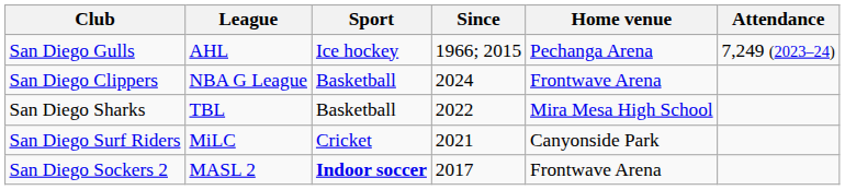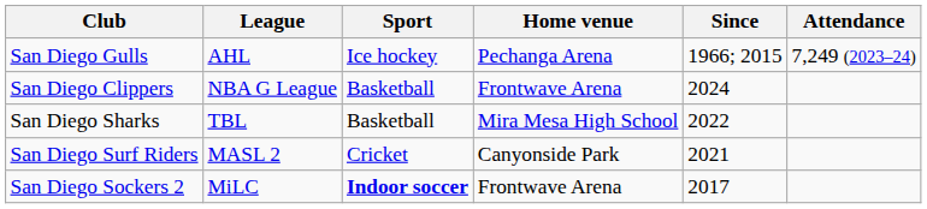 <table class="wikitable sortable" style="text-align:left;">
 <tr>
 <th>Club</th>
 <th>League</th>
 <th>Sport</th>
+<th>Home venue</th>
 <th>Since</th>
-<th>Home venue</th>
 <th>Attendance</th>
 </tr>
 <tr>
 <td align="left"><a href='#'>San Diego Gulls</a></td>
 <td><a href='#'>AHL</a></td>
 <td><a href='#'>Ice hockey</a></td>
+<td><a href='#'>Pechanga Arena</a></td>
 <td>1966; 2015</td>
-<td><a href='#'>Pechanga Arena</a></td>
 <td>7,249 <small>(<a href='#'>2023–24</a>)</small></td>
 </tr>
 <tr>
 <td align="left"><a href='#'>San Diego Clippers</a></td>
 <td><a href='#'>NBA G League</a></td>
 <td><a href='#'>Basketball</a></td>
+<td><a href='#'>Frontwave Arena</a></td>
 <td>2024</td>
-<td><a href='#'>Frontwave Arena</a></td>
 <td></td>
 </tr>
 <tr>
 <td>San Diego Sharks</td>
 <td><a href='#'>TBL</a></td>
 <td>Basketball</td>
+<td><a href='#'>Mira Mesa High School</a></td>
 <td>2022</td>
-<td><a href='#'>Mira Mesa High School</a></td>
 <td></td>
 </tr>
 <tr>
 <td align="left"><a href='#'>San Diego Surf Riders</a></td>
-<td><a href='#'>MiLC</a></td>
+<td><a href='#'>MASL 2</a></td>
 <td><a href='#'>Cricket</a></td>
+<td>Canyonside Park</td>
 <td>2021</td>
-<td>Canyonside Park</td>
 <td></td>
 </tr>
 <tr>
 <td><a href='#'>San Diego Sockers 2</a></td>
-<td><a href='#'>MASL 2</a></td>
+<td><a href='#'>MiLC</a></td>
 <td><strong><a href='#'>Indoor soccer</a></strong></td>
+<td>Frontwave Arena</td>
 <td>2017</td>
-<td>Frontwave Arena</td>
 <td></td>
 </tr>
 </table>
